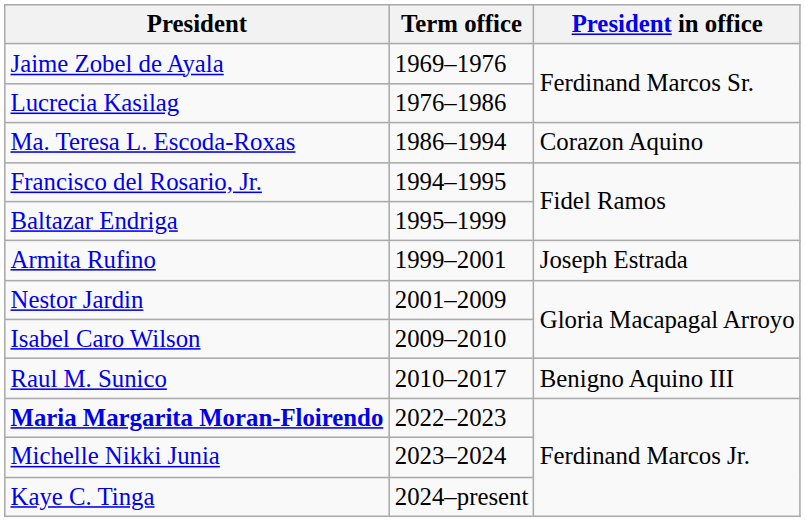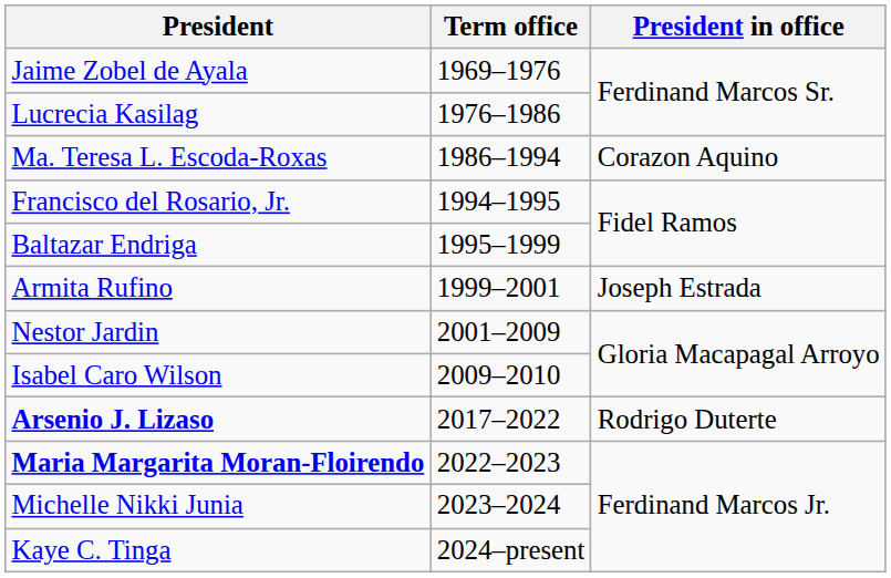 <table class="wikitable sortable">
 <tr>
 <th>President</th>
 <th>Term office</th>
 <th><a href='#'>President</a> in office</th>
 </tr>
 <tr>
 <td><a href='#'>Jaime Zobel de Ayala</a></td>
 <td>1969–1976</td>
 <td rowspan=2>Ferdinand Marcos Sr.</td>
 </tr>
 <tr>
 <td><a href='#'>Lucrecia Kasilag</a></td>
 <td>1976–1986</td>
 </tr>
 <tr>
 <td rowspan=2><a href='#'>Ma. Teresa L. Escoda-Roxas</a></td>
 <td rowspan="2">1986–1994</td>
 <td>Corazon Aquino</td>
 </tr>
 <tr>
 <td rowspan=3>Fidel Ramos</td>
 </tr>
 <tr>
 <td><a href='#'>Francisco del Rosario, Jr.</a></td>
 <td>1994–1995</td>
 </tr>
 <tr>
 <td><a href='#'>Baltazar Endriga</a></td>
 <td>1995–1999</td>
 </tr>
 <tr>
 <td><a href='#'>Armita Rufino</a></td>
 <td>1999–2001</td>
 <td rowspan=1>Joseph Estrada</td>
 </tr>
 <tr>
 <td><a href='#'>Nestor Jardin</a></td>
 <td>2001–2009</td>
 <td rowspan=2>Gloria Macapagal Arroyo</td>
 </tr>
 <tr>
 <td><a href='#'>Isabel Caro Wilson</a></td>
 <td>2009–2010</td>
 </tr>
 <tr>
-<td><a href='#'>Raul M. Sunico</a></td>
-<td>2010–2017</td>
-<td>Benigno Aquino III</td>
+<td><strong><a href='#'>Arsenio J. Lizaso</a></strong></td>
+<td>2017–2022</td>
+<td>Rodrigo Duterte</td>
 </tr>
 <tr>
 <td><strong><a href='#'>Maria Margarita Moran-Floirendo</a></strong></td>
 <td>2022–2023</td>
 <td rowspan=3>Ferdinand Marcos Jr.</td>
 </tr>
 <tr>
 <td><a href='#'>Michelle Nikki Junia</a></td>
 <td>2023–2024</td>
 </tr>
 <tr>
 <td><a href='#'>Kaye C. Tinga</a></td>
 <td>2024–present</td>
 </tr>
 </table>
